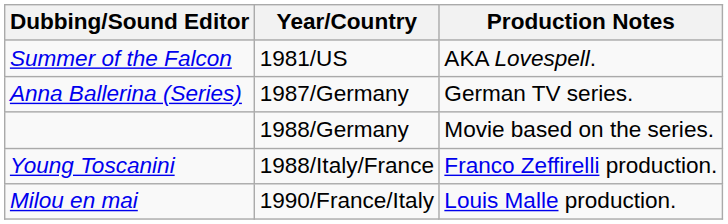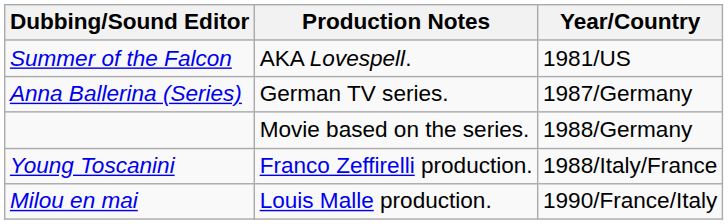 <table class="wikitable">
 <tr>
 <th>Dubbing/Sound Editor</th>
+<th>Production Notes</th>
 <th>Year/Country</th>
-<th>Production Notes</th>
 </tr>
 <tr>
 <td><em><a href='#'>Summer of the Falcon</a></em></td>
+<td>AKA <em>Lovespell</em>.</td>
 <td>1981/US</td>
-<td>AKA <em>Lovespell</em>.</td>
 </tr>
 <tr>
 <td><em><a href='#'>Anna Ballerina (Series)</a></em></td>
+<td>German TV series.</td>
 <td>1987/Germany</td>
-<td>German TV series.</td>
 </tr>
 <tr>
 <td><em></em></td>
+<td>Movie based on the series.</td>
 <td>1988/Germany</td>
-<td>Movie based on the series.</td>
 </tr>
 <tr>
 <td><em><a href='#'>Young Toscanini</a></em></td>
+<td><a href='#'>Franco Zeffirelli</a> production.</td>
 <td>1988/Italy/France</td>
-<td><a href='#'>Franco Zeffirelli</a> production.</td>
 </tr>
 <tr>
 <td><em><a href='#'>Milou en mai</a></em></td>
+<td><a href='#'>Louis Malle</a> production.</td>
 <td>1990/France/Italy</td>
-<td><a href='#'>Louis Malle</a> production.</td>
 </tr>
 </table>
